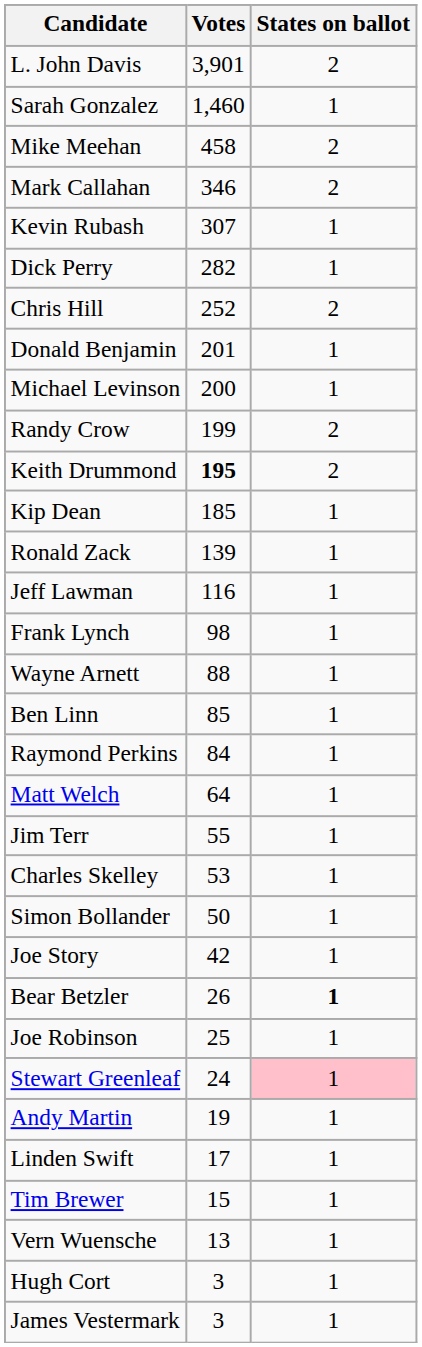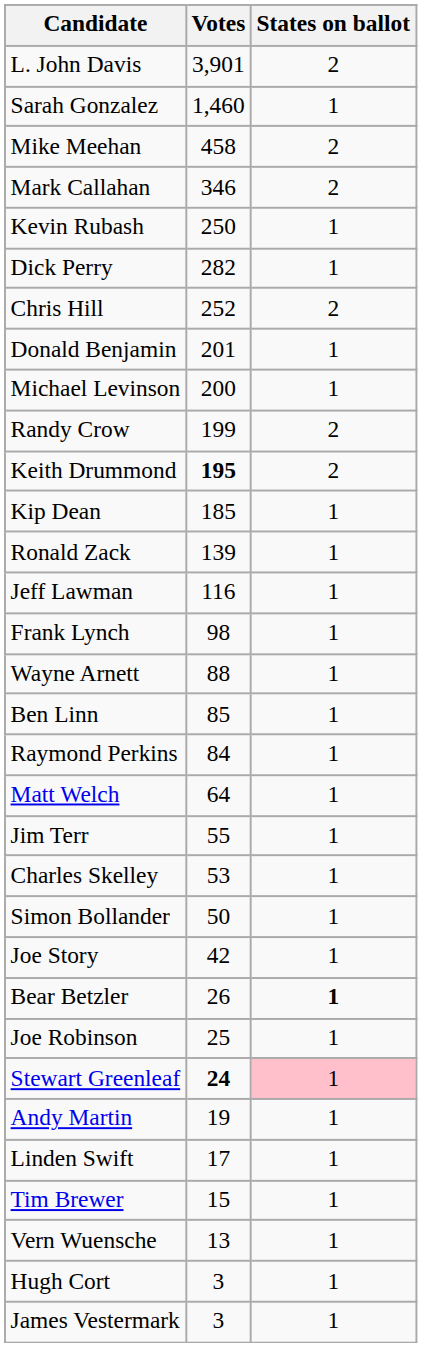 <table class="wikitable" style="font-size:12px; text-align:center; float:none; clear:none;">
 <tr>
 <th>Candidate</th>
 <th>Votes</th>
 <th>States on ballot</th>
 </tr>
 <tr>
 <td style="text-align:left;">L. John Davis</td>
 <td>3,901</td>
 <td>2</td>
 </tr>
 <tr>
 <td style="text-align:left;">Sarah Gonzalez</td>
 <td>1,460 </td>
 <td>1</td>
 </tr>
 <tr>
 <td style="text-align:left;">Mike Meehan</td>
 <td>458 </td>
 <td>2</td>
 </tr>
 <tr>
 <td style="text-align:left;">Mark Callahan</td>
 <td>346 </td>
 <td>2</td>
 </tr>
 <tr>
 <td style="text-align:left;">Kevin Rubash</td>
-<td>307 </td>
+<td>250 </td>
 <td>1</td>
 </tr>
 <tr>
 <td style="text-align:left;">Dick Perry </td>
 <td>282 </td>
 <td>1</td>
 </tr>
 <tr>
 <td style="text-align:left;">Chris Hill</td>
 <td>252 </td>
 <td>2</td>
 </tr>
 <tr>
 <td style="text-align:left;">Donald Benjamin</td>
 <td>201 </td>
 <td>1</td>
 </tr>
 <tr>
 <td style="text-align:left;">Michael Levinson</td>
 <td>200 </td>
 <td>1</td>
 </tr>
 <tr>
 <td style="text-align:left;">Randy Crow</td>
 <td>199 </td>
 <td>2</td>
 </tr>
 <tr>
 <td style="text-align:left;">Keith Drummond</td>
 <td><strong>195 </strong></td>
 <td>2</td>
 </tr>
 <tr>
 <td style="text-align:left;">Kip Dean</td>
 <td>185 </td>
 <td>1</td>
 </tr>
 <tr>
 <td style="text-align:left;">Ronald Zack</td>
 <td>139 </td>
 <td>1</td>
 </tr>
 <tr>
 <td style="text-align:left;">Jeff Lawman</td>
 <td>116 </td>
 <td>1</td>
 </tr>
 <tr>
 <td style="text-align:left;">Frank Lynch</td>
 <td>98 </td>
 <td>1</td>
 </tr>
 <tr>
 <td style="text-align:left;">Wayne Arnett</td>
 <td>88 </td>
 <td>1</td>
 </tr>
 <tr>
 <td style="text-align:left;">Ben Linn</td>
 <td>85 </td>
 <td>1</td>
 </tr>
 <tr>
 <td style="text-align:left;">Raymond Perkins</td>
 <td>84 </td>
 <td>1</td>
 </tr>
 <tr>
 <td style="text-align:left;"><a href='#'>Matt Welch</a></td>
 <td>64 </td>
 <td>1</td>
 </tr>
 <tr>
 <td style="text-align:left;">Jim Terr</td>
 <td>55 </td>
 <td>1</td>
 </tr>
 <tr>
 <td style="text-align:left;">Charles Skelley</td>
 <td>53 </td>
 <td>1</td>
 </tr>
 <tr>
 <td style="text-align:left;">Simon Bollander</td>
 <td>50 </td>
 <td>1</td>
 </tr>
 <tr>
 <td style="text-align:left;">Joe Story</td>
 <td>42 </td>
 <td>1</td>
 </tr>
 <tr>
 <td style="text-align:left;">Bear Betzler</td>
 <td>26 </td>
 <td><strong>1</strong></td>
 </tr>
 <tr>
 <td style="text-align:left;">Joe Robinson</td>
 <td>25 </td>
 <td>1</td>
 </tr>
 <tr>
 <td style="text-align:left;"><a href='#'>Stewart Greenleaf</a></td>
-<td>24 </td>
+<td><strong>24 </strong></td>
 <td style="background: pink;">1</td>
 </tr>
 <tr>
 <td style="text-align:left;"><a href='#'>Andy Martin</a></td>
 <td>19 </td>
 <td>1</td>
 </tr>
 <tr>
 <td style="text-align:left;">Linden Swift</td>
 <td>17 </td>
 <td>1</td>
 </tr>
 <tr>
 <td style="text-align:left;"><a href='#'>Tim Brewer</a></td>
 <td>15 </td>
 <td>1</td>
 </tr>
 <tr>
 <td style="text-align:left;">Vern Wuensche</td>
 <td>13 </td>
 <td>1</td>
 </tr>
 <tr>
 <td style="text-align:left;">Hugh Cort</td>
 <td>3 </td>
 <td>1</td>
 </tr>
 <tr>
 <td style="text-align:left;">James Vestermark</td>
 <td>3 </td>
 <td>1</td>
 </tr>
 </table>
